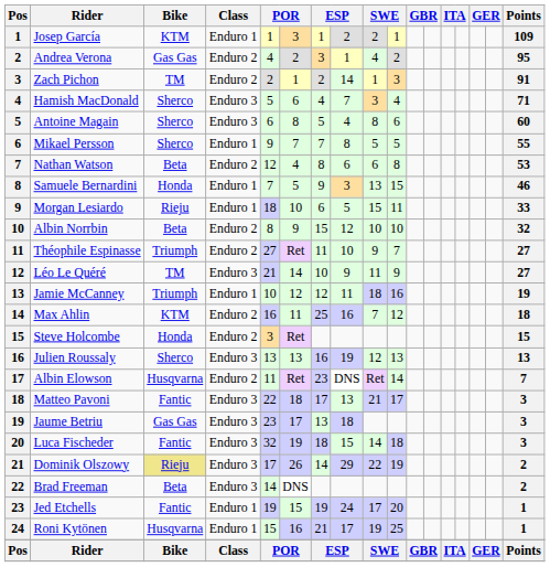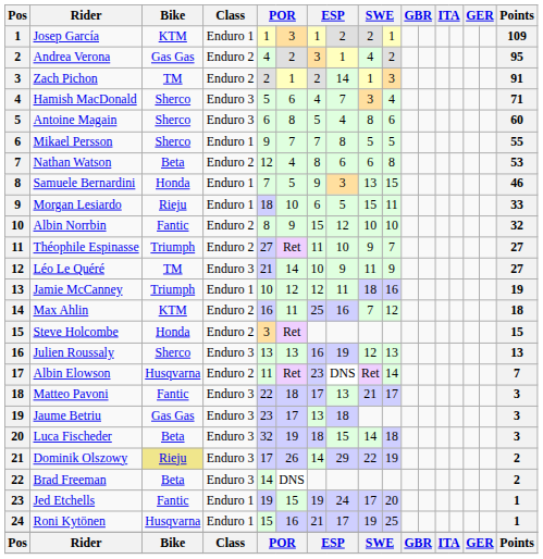 <table class="wikitable" style="font-size: 80%; text-align:center">
 <tr valign="top">
 <th valign="middle">Pos</th>
 <th valign="middle">Rider</th>
 <th valign="middle">Bike</th>
 <th valign="middle">Class</th>
 <th colspan=2><a href='#'>POR</a><br></th>
 <th colspan=2><a href='#'>ESP</a><br></th>
 <th colspan=2><a href='#'>SWE</a><br></th>
 <th colspan=2><a href='#'>GBR</a><br></th>
 <th colspan=2><a href='#'>ITA</a><br></th>
 <th colspan=2><a href='#'>GER</a><br></th>
 <th valign="middle">Points</th>
 </tr>
 <tr>
 <th>1</th>
 <td align=left> <a href='#'>Josep García</a></td>
 <td><a href='#'>KTM</a></td>
 <td>Enduro 1</td>
 <td style="background:#ffffbf;">1</td>
 <td style="background:#ffdf9f;">3</td>
 <td style="background:#ffffbf;">1</td>
 <td style="background:#dfdfdf;">2</td>
 <td style="background:#dfdfdf;">2</td>
 <td style="background:#ffffbf;">1</td>
 <td></td>
 <td></td>
 <td></td>
 <td></td>
 <td></td>
 <td></td>
 <th>109</th>
 </tr>
 <tr>
 <th>2</th>
 <td align=left> <a href='#'>Andrea Verona</a></td>
 <td><a href='#'>Gas Gas</a></td>
 <td>Enduro 2</td>
 <td style="background:#dfffdf;">4</td>
 <td style="background:#dfdfdf;">2</td>
 <td style="background:#ffdf9f;">3</td>
 <td style="background:#ffffbf;">1</td>
 <td style="background:#dfffdf;">4</td>
 <td style="background:#dfdfdf;">2</td>
 <td></td>
 <td></td>
 <td></td>
 <td></td>
 <td></td>
 <td></td>
 <th>95</th>
 </tr>
 <tr>
 <th>3</th>
 <td align=left> <a href='#'>Zach Pichon</a></td>
 <td><a href='#'>TM</a></td>
 <td>Enduro 2</td>
 <td style="background:#dfdfdf;">2</td>
 <td style="background:#ffffbf;">1</td>
 <td style="background:#dfdfdf;">2</td>
 <td style="background:#dfffdf;">14</td>
 <td style="background:#ffffbf;">1</td>
 <td style="background:#ffdf9f;">3</td>
 <td></td>
 <td></td>
 <td></td>
 <td></td>
 <td></td>
 <td></td>
 <th>91</th>
 </tr>
 <tr>
 <th>4</th>
 <td align=left> <a href='#'>Hamish MacDonald</a></td>
 <td><a href='#'>Sherco</a></td>
 <td>Enduro 3</td>
 <td style="background:#dfffdf;">5</td>
 <td style="background:#dfffdf;">6</td>
 <td style="background:#dfffdf;">4</td>
 <td style="background:#dfffdf;">7</td>
 <td style="background:#ffdf9f;">3</td>
 <td style="background:#dfffdf;">4</td>
 <td></td>
 <td></td>
 <td></td>
 <td></td>
 <td></td>
 <td></td>
 <th>71</th>
 </tr>
 <tr>
 <th>5</th>
 <td align=left> <a href='#'>Antoine Magain</a></td>
 <td><a href='#'>Sherco</a></td>
 <td>Enduro 3</td>
 <td style="background:#dfffdf;">6</td>
 <td style="background:#dfffdf;">8</td>
 <td style="background:#dfffdf;">5</td>
 <td style="background:#dfffdf;">4</td>
 <td style="background:#dfffdf;">8</td>
 <td style="background:#dfffdf;">6</td>
 <td></td>
 <td></td>
 <td></td>
 <td></td>
 <td></td>
 <td></td>
 <th>60</th>
 </tr>
 <tr>
 <th>6</th>
 <td align=left> <a href='#'>Mikael Persson</a></td>
 <td><a href='#'>Sherco</a></td>
 <td>Enduro 1</td>
 <td style="background:#dfffdf;">9</td>
 <td style="background:#dfffdf;">7</td>
 <td style="background:#dfffdf;">7</td>
 <td style="background:#dfffdf;">8</td>
 <td style="background:#dfffdf;">5</td>
 <td style="background:#dfffdf;">5</td>
 <td></td>
 <td></td>
 <td></td>
 <td></td>
 <td></td>
 <td></td>
 <th>55</th>
 </tr>
 <tr>
 <th>7</th>
 <td align=left> <a href='#'>Nathan Watson</a></td>
 <td><a href='#'>Beta</a></td>
 <td>Enduro 2</td>
 <td style="background:#dfffdf;">12</td>
 <td style="background:#dfffdf;">4</td>
 <td style="background:#dfffdf;">8</td>
 <td style="background:#dfffdf;">6</td>
 <td style="background:#dfffdf;">6</td>
 <td style="background:#dfffdf;">8</td>
 <td></td>
 <td></td>
 <td></td>
 <td></td>
 <td></td>
 <td></td>
 <th>53</th>
 </tr>
 <tr>
 <th>8</th>
 <td align=left> <a href='#'>Samuele Bernardini</a></td>
 <td><a href='#'>Honda</a></td>
 <td>Enduro 1</td>
 <td style="background:#dfffdf;">7</td>
 <td style="background:#dfffdf;">5</td>
 <td style="background:#dfffdf;">9</td>
 <td style="background:#ffdf9f;">3</td>
 <td style="background:#dfffdf;">13</td>
 <td style="background:#dfffdf;">15</td>
 <td></td>
 <td></td>
 <td></td>
 <td></td>
 <td></td>
 <td></td>
 <th>46</th>
 </tr>
 <tr>
 <th>9</th>
 <td align=left> <a href='#'>Morgan Lesiardo</a></td>
 <td><a href='#'>Rieju</a></td>
 <td>Enduro 1</td>
 <td style="background:#cfcfff;">18</td>
 <td style="background:#dfffdf;">10</td>
 <td style="background:#dfffdf;">6</td>
 <td style="background:#dfffdf;">5</td>
 <td style="background:#dfffdf;">15</td>
 <td style="background:#dfffdf;">11</td>
 <td></td>
 <td></td>
 <td></td>
 <td></td>
 <td></td>
 <td></td>
 <th>33</th>
 </tr>
 <tr>
 <th>10</th>
 <td align=left> <a href='#'>Albin Norrbin</a></td>
-<td><a href='#'>Beta</a></td>
+<td><a href='#'>Fantic</a></td>
 <td>Enduro 2</td>
 <td style="background:#dfffdf;">8</td>
 <td style="background:#dfffdf;">9</td>
 <td style="background:#dfffdf;">15</td>
 <td style="background:#dfffdf;">12</td>
 <td style="background:#dfffdf;">10</td>
 <td style="background:#dfffdf;">10</td>
 <td></td>
 <td></td>
 <td></td>
 <td></td>
 <td></td>
 <td></td>
 <th>32</th>
 </tr>
 <tr>
 <th>11</th>
 <td align=left> <a href='#'>Théophile Espinasse</a></td>
 <td><a href='#'>Triumph</a></td>
 <td>Enduro 2</td>
 <td style="background:#cfcfff;">27</td>
 <td style="background:#efcfff;">Ret</td>
 <td style="background:#dfffdf;">11</td>
 <td style="background:#dfffdf;">10</td>
 <td style="background:#dfffdf;">9</td>
 <td style="background:#dfffdf;">7</td>
 <td></td>
 <td></td>
 <td></td>
 <td></td>
 <td></td>
 <td></td>
 <th>27</th>
 </tr>
 <tr>
 <th>12</th>
 <td align=left> <a href='#'>Léo Le Quéré</a></td>
 <td><a href='#'>TM</a></td>
 <td>Enduro 3</td>
 <td style="background:#cfcfff;">21</td>
 <td style="background:#dfffdf;">14</td>
 <td style="background:#dfffdf;">10</td>
 <td style="background:#dfffdf;">9</td>
 <td style="background:#dfffdf;">11</td>
 <td style="background:#dfffdf;">9</td>
 <td></td>
 <td></td>
 <td></td>
 <td></td>
 <td></td>
 <td></td>
 <th>27</th>
 </tr>
 <tr>
 <th>13</th>
 <td align=left> <a href='#'>Jamie McCanney</a></td>
 <td><a href='#'>Triumph</a></td>
 <td>Enduro 1</td>
 <td style="background:#dfffdf;">10</td>
 <td style="background:#dfffdf;">12</td>
 <td style="background:#dfffdf;">12</td>
 <td style="background:#dfffdf;">11</td>
 <td style="background:#cfcfff;">18</td>
 <td style="background:#cfcfff;">16</td>
 <td></td>
 <td></td>
 <td></td>
 <td></td>
 <td></td>
 <td></td>
 <th>19</th>
 </tr>
 <tr>
 <th>14</th>
 <td align=left> <a href='#'>Max Ahlin</a></td>
 <td><a href='#'>KTM</a></td>
 <td>Enduro 2</td>
 <td style="background:#cfcfff;">16</td>
 <td style="background:#dfffdf;">11</td>
 <td style="background:#cfcfff;">25</td>
 <td style="background:#cfcfff;">16</td>
 <td style="background:#dfffdf;">7</td>
 <td style="background:#dfffdf;">12</td>
 <td></td>
 <td></td>
 <td></td>
 <td></td>
 <td></td>
 <td></td>
 <th>18</th>
 </tr>
 <tr>
 <th>15</th>
 <td align=left> <a href='#'>Steve Holcombe</a></td>
 <td><a href='#'>Honda</a></td>
 <td>Enduro 2</td>
 <td style="background:#ffdf9f;">3</td>
 <td style="background:#efcfff;">Ret</td>
 <td></td>
 <td></td>
 <td></td>
 <td></td>
 <td></td>
 <td></td>
 <td></td>
 <td></td>
 <td></td>
 <td></td>
 <th>15</th>
 </tr>
 <tr>
 <th>16</th>
 <td align=left> <a href='#'>Julien Roussaly</a></td>
 <td><a href='#'>Sherco</a></td>
 <td>Enduro 3</td>
 <td style="background:#dfffdf;">13</td>
 <td style="background:#dfffdf;">13</td>
 <td style="background:#cfcfff;">16</td>
 <td style="background:#cfcfff;">19</td>
 <td style="background:#dfffdf;">12</td>
 <td style="background:#dfffdf;">13</td>
 <td></td>
 <td></td>
 <td></td>
 <td></td>
 <td></td>
 <td></td>
 <th>13</th>
 </tr>
 <tr>
 <th>17</th>
 <td align=left> <a href='#'>Albin Elowson</a></td>
 <td><a href='#'>Husqvarna</a></td>
 <td>Enduro 2</td>
 <td style="background:#dfffdf;">11</td>
 <td style="background:#efcfff;">Ret</td>
 <td style="background:#cfcfff;">23</td>
 <td style="background:#ffffff;">DNS</td>
 <td style="background:#efcfff;">Ret</td>
 <td style="background:#dfffdf;">14</td>
 <td></td>
 <td></td>
 <td></td>
 <td></td>
 <td></td>
 <td></td>
 <th>7</th>
 </tr>
 <tr>
 <th>18</th>
 <td align=left> <a href='#'>Matteo Pavoni</a></td>
 <td><a href='#'>Fantic</a></td>
 <td>Enduro 3</td>
 <td style="background:#cfcfff;">22</td>
 <td style="background:#cfcfff;">18</td>
 <td style="background:#cfcfff;">17</td>
 <td style="background:#dfffdf;">13</td>
 <td style="background:#cfcfff;">21</td>
 <td style="background:#cfcfff;">17</td>
 <td></td>
 <td></td>
 <td></td>
 <td></td>
 <td></td>
 <td></td>
 <th>3</th>
 </tr>
 <tr>
 <th>19</th>
 <td align=left> <a href='#'>Jaume Betriu</a></td>
 <td><a href='#'>Gas Gas</a></td>
 <td>Enduro 3</td>
 <td style="background:#cfcfff;">23</td>
 <td style="background:#cfcfff;">17</td>
 <td style="background:#dfffdf;">13</td>
 <td style="background:#cfcfff;">18</td>
 <td></td>
 <td></td>
 <td></td>
 <td></td>
 <td></td>
 <td></td>
 <td></td>
 <td></td>
 <th>3</th>
 </tr>
 <tr>
 <th>20</th>
 <td align=left> <a href='#'>Luca Fischeder</a></td>
-<td><a href='#'>Fantic</a></td>
+<td><a href='#'>Beta</a></td>
 <td>Enduro 3</td>
 <td style="background:#cfcfff;">32</td>
 <td style="background:#cfcfff;">19</td>
 <td style="background:#cfcfff;">18</td>
 <td style="background:#dfffdf;">15</td>
 <td style="background:#dfffdf;">14</td>
 <td style="background:#cfcfff;">18</td>
 <td></td>
 <td></td>
 <td></td>
 <td></td>
 <td></td>
 <td></td>
 <th>3</th>
 </tr>
 <tr>
 <th>21</th>
 <td align=left> <a href='#'>Dominik Olszowy</a></td>
 <td style="background: khaki;"><a href='#'>Rieju</a></td>
 <td>Enduro 3</td>
 <td style="background:#cfcfff;">17</td>
 <td style="background:#cfcfff;">26</td>
 <td style="background:#dfffdf;">14</td>
 <td style="background:#cfcfff;">29</td>
 <td style="background:#cfcfff;">22</td>
 <td style="background:#cfcfff;">19</td>
 <td></td>
 <td></td>
 <td></td>
 <td></td>
 <td></td>
 <td></td>
 <th>2</th>
 </tr>
 <tr>
 <th>22</th>
 <td align=left> <a href='#'>Brad Freeman</a></td>
 <td><a href='#'>Beta</a></td>
 <td>Enduro 3</td>
 <td style="background:#dfffdf;">14</td>
 <td style="background:#ffffff;">DNS</td>
 <td></td>
 <td></td>
 <td></td>
 <td></td>
 <td></td>
 <td></td>
 <td></td>
 <td></td>
 <td></td>
 <td></td>
 <th>2</th>
 </tr>
 <tr>
 <th>23</th>
 <td align=left> <a href='#'>Jed Etchells</a></td>
 <td><a href='#'>Fantic</a></td>
 <td>Enduro 1</td>
 <td style="background:#cfcfff;">19</td>
 <td style="background:#dfffdf;">15</td>
 <td style="background:#cfcfff;">19</td>
 <td style="background:#cfcfff;">24</td>
 <td style="background:#cfcfff;">17</td>
 <td style="background:#cfcfff;">20</td>
 <td></td>
 <td></td>
 <td></td>
 <td></td>
 <td></td>
 <td></td>
 <th>1</th>
 </tr>
 <tr>
 <th>24</th>
 <td align=left> <a href='#'>Roni Kytönen</a></td>
 <td><a href='#'>Husqvarna</a></td>
 <td>Enduro 1</td>
 <td style="background:#dfffdf;">15</td>
 <td style="background:#cfcfff;">16</td>
 <td style="background:#cfcfff;">21</td>
 <td style="background:#cfcfff;">17</td>
 <td style="background:#cfcfff;">19</td>
 <td style="background:#cfcfff;">25</td>
 <td></td>
 <td></td>
 <td></td>
 <td></td>
 <td></td>
 <td></td>
 <th>1</th>
 </tr>
 <tr>
 </tr>
 <tr valign="top">
 <th valign="middle">Pos</th>
 <th valign="middle">Rider</th>
 <th valign="middle">Bike</th>
 <th valign="middle">Class</th>
 <th colspan=2><a href='#'>POR</a><br></th>
 <th colspan=2><a href='#'>ESP</a><br></th>
 <th colspan=2><a href='#'>SWE</a><br></th>
 <th colspan=2><a href='#'>GBR</a><br></th>
 <th colspan=2><a href='#'>ITA</a><br></th>
 <th colspan=2><a href='#'>GER</a><br></th>
 <th valign="middle">Points</th>
 </tr>
 <tr>
 </tr>
 </table>
